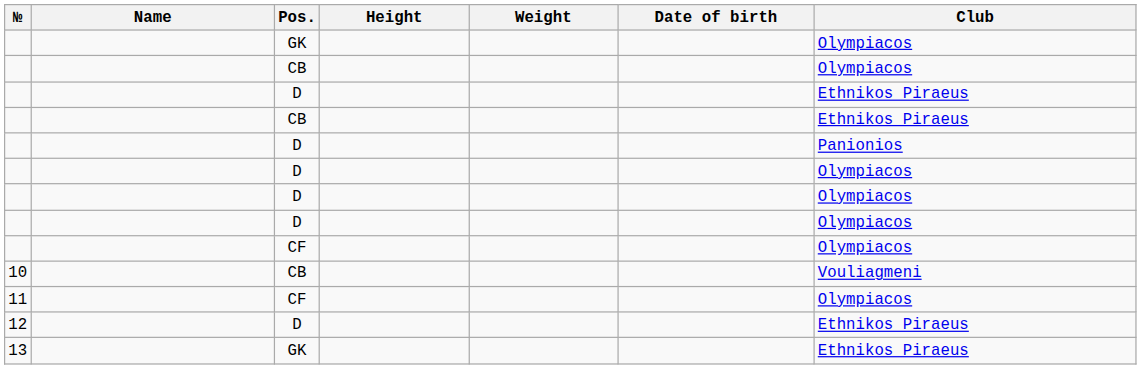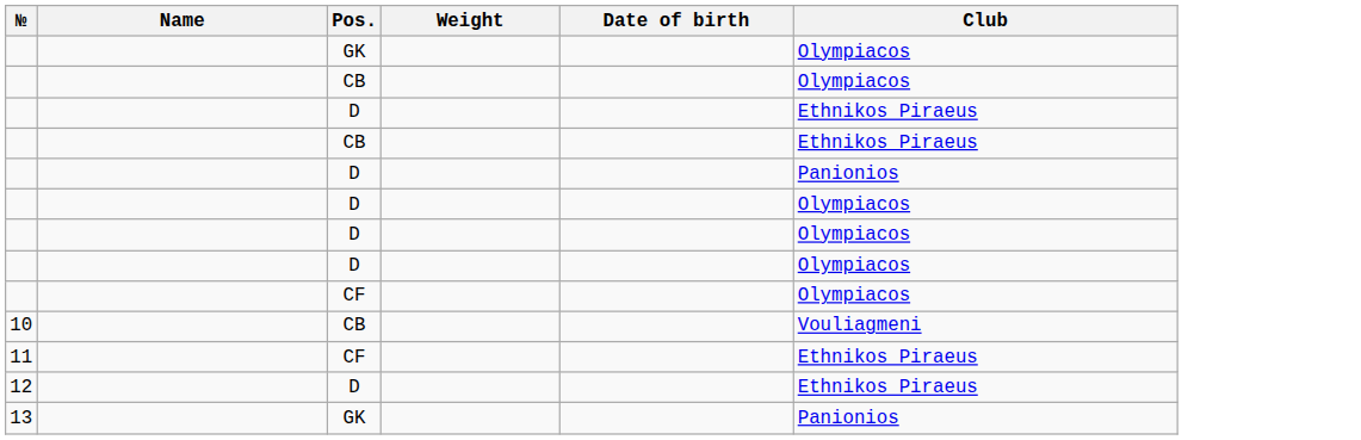 <table class="wikitable sortable" style="font-size:100%; text-align:center;">
 <tr>
 <th>№</th>
 <th style="width:15em;text-align:center;">Name</th>
 <th>Pos.</th>
-<th style="width:9em">Height</th>
 <th style="width:9em">Weight</th>
 <th style="width:12em">Date of birth</th>
 <th style="width:20em">Club</th>
 </tr>
 <tr>
 <td></td>
 <td style="text-align:left;"></td>
 <td>GK</td>
 <td></td>
-<td></td>
 <td style="text-align:right;"></td>
 <td style="text-align:left;"> <a href='#'>Olympiacos</a></td>
 </tr>
 <tr>
 <td></td>
 <td style="text-align:left;"></td>
 <td>CB</td>
-<td></td>
 <td></td>
 <td style="text-align:right;"></td>
 <td style="text-align:left;"> <a href='#'>Olympiacos</a></td>
 </tr>
 <tr>
 <td></td>
 <td style="text-align:left;"></td>
 <td>D</td>
 <td></td>
-<td></td>
 <td style="text-align:right;"></td>
 <td style="text-align:left;"> <a href='#'>Ethnikos Piraeus</a></td>
 </tr>
 <tr>
 <td></td>
 <td style="text-align:left;"></td>
 <td>CB</td>
-<td></td>
 <td></td>
 <td style="text-align:right;"></td>
 <td style="text-align:left;"> <a href='#'>Ethnikos Piraeus</a></td>
 </tr>
 <tr>
 <td></td>
 <td style="text-align:left;"></td>
 <td>D</td>
 <td></td>
-<td></td>
 <td style="text-align:right;"></td>
 <td style="text-align:left;"> <a href='#'>Panionios</a></td>
 </tr>
 <tr>
 <td></td>
 <td style="text-align:left;"></td>
 <td>D</td>
-<td></td>
 <td></td>
 <td style="text-align:right;"></td>
 <td style="text-align:left;"> <a href='#'>Olympiacos</a></td>
 </tr>
 <tr>
 <td></td>
 <td style="text-align:left;"></td>
 <td>D</td>
 <td></td>
-<td></td>
 <td style="text-align:right;"></td>
 <td style="text-align:left;"> <a href='#'>Olympiacos</a></td>
 </tr>
 <tr>
 <td></td>
 <td style="text-align:left;"></td>
 <td>D</td>
-<td></td>
 <td></td>
 <td style="text-align:right;"></td>
 <td style="text-align:left;"> <a href='#'>Olympiacos</a></td>
 </tr>
 <tr>
 <td></td>
 <td style="text-align:left;"></td>
 <td>CF</td>
 <td></td>
-<td></td>
 <td style="text-align:right;"></td>
 <td style="text-align:left;"> <a href='#'>Olympiacos</a></td>
 </tr>
 <tr>
 <td>10</td>
 <td style="text-align:left;"></td>
 <td>CB</td>
-<td></td>
 <td></td>
 <td style="text-align:right;"></td>
 <td style="text-align:left;"> <a href='#'>Vouliagmeni</a></td>
 </tr>
 <tr>
 <td>11</td>
 <td style="text-align:left;"></td>
 <td>CF</td>
 <td></td>
-<td></td>
 <td style="text-align:right;"></td>
-<td style="text-align:left;"> <a href='#'>Olympiacos</a></td>
+<td style="text-align:left;"> <a href='#'>Ethnikos Piraeus</a></td>
 </tr>
 <tr>
 <td>12</td>
 <td style="text-align:left;"></td>
 <td>D</td>
-<td></td>
 <td></td>
 <td style="text-align:right;"></td>
 <td style="text-align:left;"> <a href='#'>Ethnikos Piraeus</a></td>
 </tr>
 <tr>
 <td>13</td>
 <td style="text-align:left;"></td>
 <td>GK</td>
 <td></td>
-<td></td>
 <td style="text-align:right;"></td>
-<td style="text-align:left;"> <a href='#'>Ethnikos Piraeus</a></td>
+<td style="text-align:left;"> <a href='#'>Panionios</a></td>
 </tr>
 </table>
